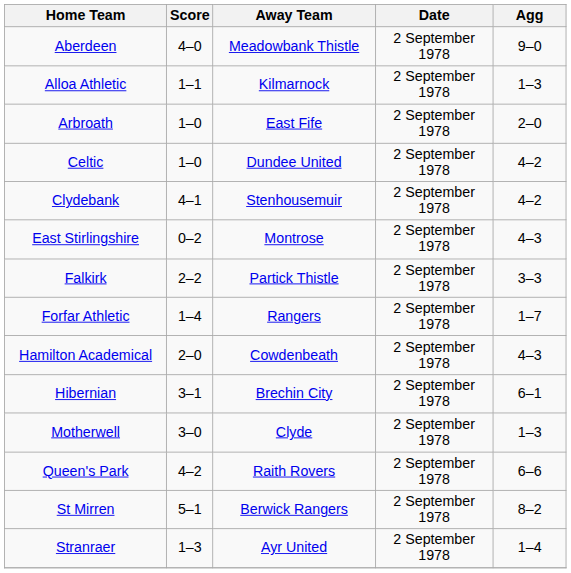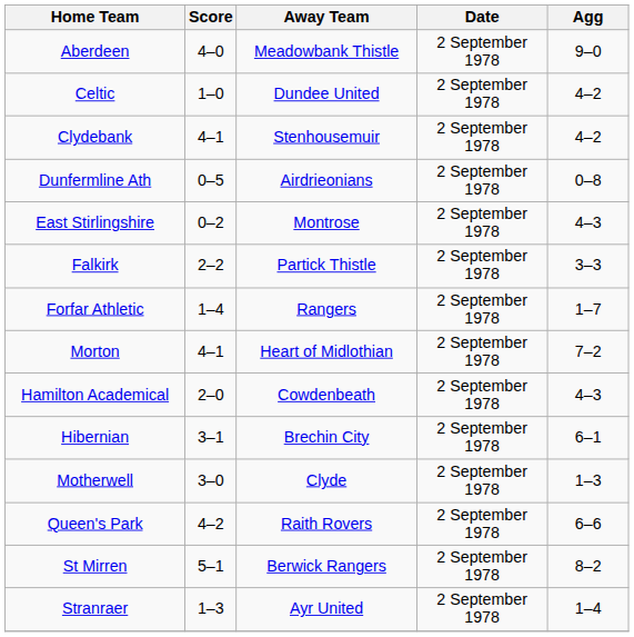 <table class="wikitable" style="text-align:center;">
 <tr>
 <th width=175>Home Team</th>
 <th width=20>Score</th>
 <th width=175>Away Team</th>
 <th width= 125>Date</th>
 <th width= 75>Agg</th>
 </tr>
 <tr>
 <td><a href='#'>Aberdeen</a></td>
 <td>4–0</td>
 <td><a href='#'>Meadowbank Thistle</a></td>
 <td>2 September 1978</td>
 <td>9–0</td>
 </tr>
 <tr>
-<td><a href='#'>Alloa Athletic</a></td>
-<td>1–1</td>
-<td><a href='#'>Kilmarnock</a></td>
-<td>2 September 1978</td>
-<td>1–3</td>
-</tr>
-<tr>
-<td><a href='#'>Arbroath</a></td>
-<td>1–0</td>
-<td><a href='#'>East Fife</a></td>
-<td>2 September 1978</td>
-<td>2–0</td>
-</tr>
-<tr>
 <td><a href='#'>Celtic</a></td>
 <td>1–0</td>
 <td><a href='#'>Dundee United</a></td>
 <td>2 September 1978</td>
 <td>4–2</td>
 </tr>
 <tr>
 <td><a href='#'>Clydebank</a></td>
 <td>4–1</td>
 <td><a href='#'>Stenhousemuir</a></td>
 <td>2 September 1978</td>
 <td>4–2</td>
+</tr>
+<tr>
+<td><a href='#'>Dunfermline Ath</a></td>
+<td>0–5</td>
+<td><a href='#'>Airdrieonians</a></td>
+<td>2 September 1978</td>
+<td>0–8</td>
 </tr>
 <tr>
 <td><a href='#'>East Stirlingshire</a></td>
 <td>0–2</td>
 <td><a href='#'>Montrose</a></td>
 <td>2 September 1978</td>
 <td>4–3</td>
 </tr>
 <tr>
 <td><a href='#'>Falkirk</a></td>
 <td>2–2</td>
 <td><a href='#'>Partick Thistle</a></td>
 <td>2 September 1978</td>
 <td>3–3</td>
 </tr>
 <tr>
 <td><a href='#'>Forfar Athletic</a></td>
 <td>1–4</td>
 <td><a href='#'>Rangers</a></td>
 <td>2 September 1978</td>
 <td>1–7</td>
+</tr>
+<tr>
+<td><a href='#'>Morton</a></td>
+<td>4–1</td>
+<td><a href='#'>Heart of Midlothian</a></td>
+<td>2 September 1978</td>
+<td>7–2</td>
 </tr>
 <tr>
 <td><a href='#'>Hamilton Academical</a></td>
 <td>2–0</td>
 <td><a href='#'>Cowdenbeath</a></td>
 <td>2 September 1978</td>
 <td>4–3</td>
 </tr>
 <tr>
 <td><a href='#'>Hibernian</a></td>
 <td>3–1</td>
 <td><a href='#'>Brechin City</a></td>
 <td>2 September 1978</td>
 <td>6–1</td>
 </tr>
 <tr>
 <td><a href='#'>Motherwell</a></td>
 <td>3–0</td>
 <td><a href='#'>Clyde</a></td>
 <td>2 September 1978</td>
 <td>1–3</td>
 </tr>
 <tr>
 <td><a href='#'>Queen's Park</a></td>
 <td>4–2</td>
 <td><a href='#'>Raith Rovers</a></td>
 <td>2 September 1978</td>
 <td>6–6</td>
 </tr>
 <tr>
 <td><a href='#'>St Mirren</a></td>
 <td>5–1</td>
 <td><a href='#'>Berwick Rangers</a></td>
 <td>2 September 1978</td>
 <td>8–2</td>
 </tr>
 <tr>
 <td><a href='#'>Stranraer</a></td>
 <td>1–3</td>
 <td><a href='#'>Ayr United</a></td>
 <td>2 September 1978</td>
 <td>1–4</td>
 </tr>
 <tr>
 </tr>
 </table>
